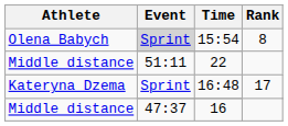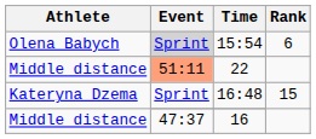 <table class=wikitable style="font-size:90%">
 <tr>
 <th>Athlete</th>
 <th>Event</th>
 <th>Time</th>
 <th>Rank</th>
 </tr>
 <tr align=center>
 <td align=left rowspan=2><a href='#'>Olena Babych</a></td>
 <td align=left style="background: lightgrey;"><a href='#'>Sprint</a></td>
 <td>15:54</td>
-<td>8</td>
+<td>6</td>
 </tr>
 <tr>
 </tr>
 <tr align=center>
 <td align=left><a href='#'>Middle distance</a></td>
-<td>51:11</td>
+<td style="background: lightsalmon;">51:11</td>
 <td>22</td>
 </tr>
 <tr align=center>
 <td align=left rowspan=2><a href='#'>Kateryna Dzema</a></td>
 <td align=left><a href='#'>Sprint</a></td>
 <td>16:48</td>
-<td>17</td>
+<td>15</td>
 </tr>
 <tr>
 </tr>
 <tr align=center>
 <td align=left><a href='#'>Middle distance</a></td>
 <td>47:37</td>
 <td>16</td>
 </tr>
 </table>
